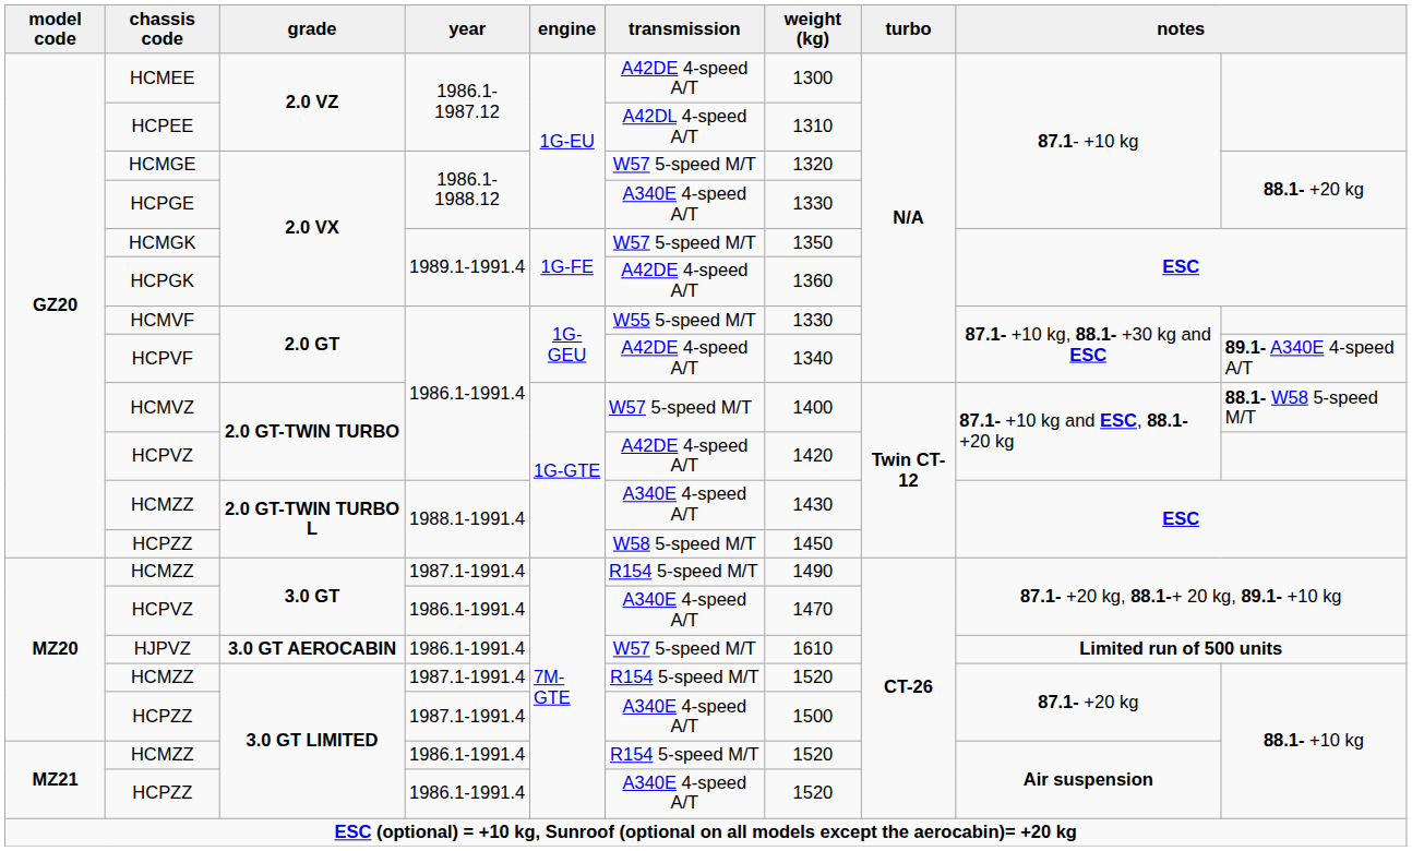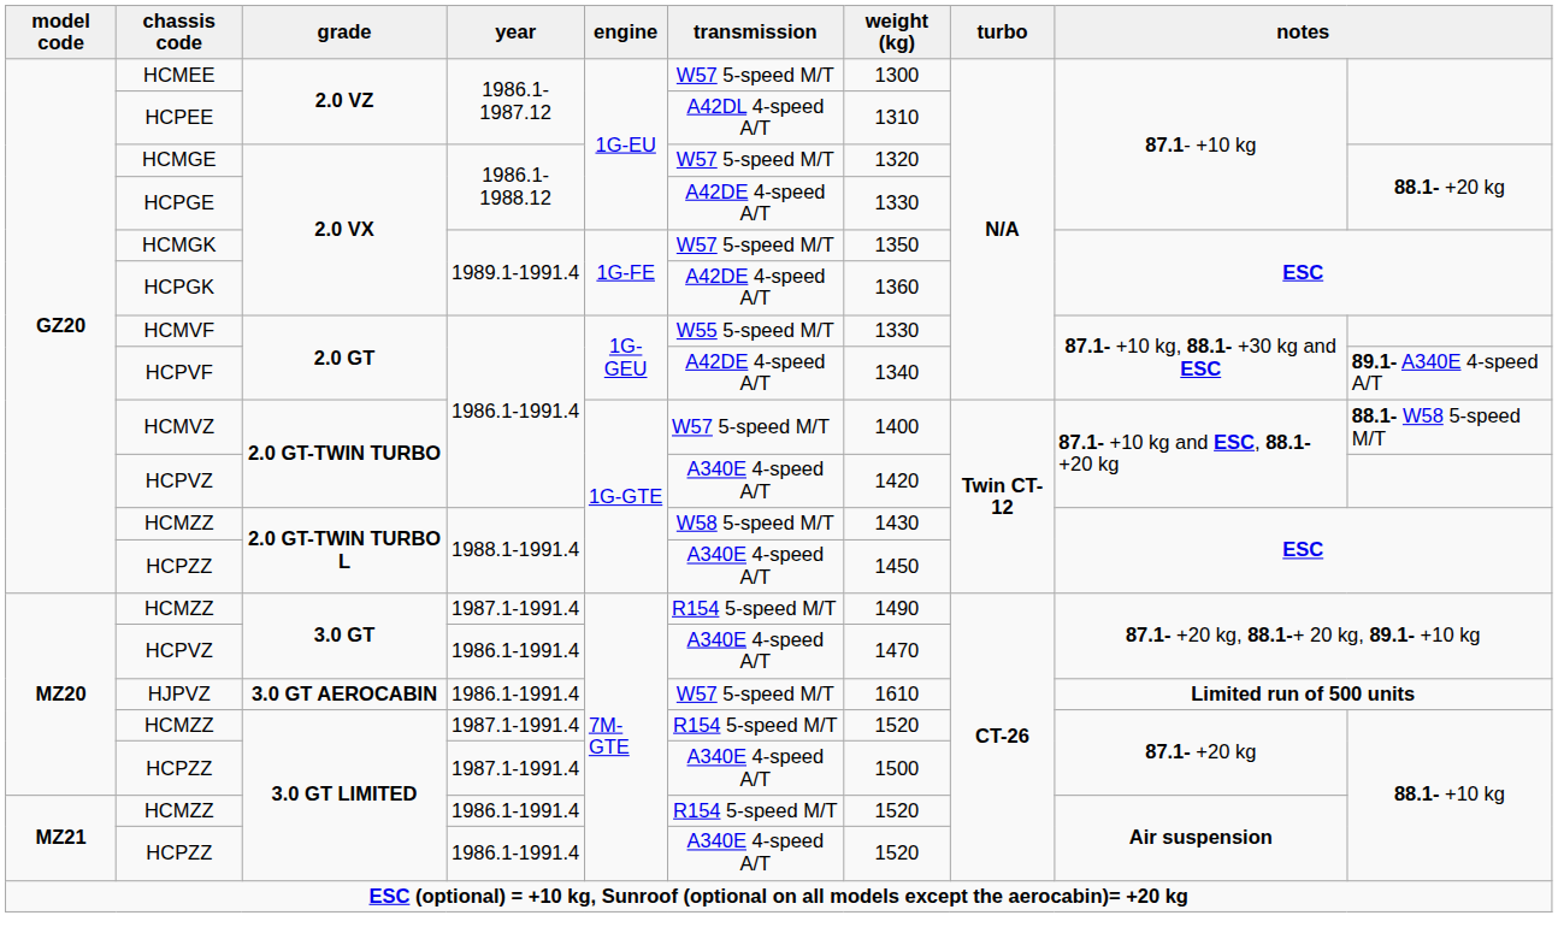 <table class="wikitable" style="text-align:left">
 <tr style="text-align:center; background:#f0f0f0;">
 <td><strong>model code</strong></td>
 <td><strong>chassis code</strong></td>
 <td><strong>grade</strong></td>
 <td><strong>year</strong></td>
 <td><strong>engine</strong></td>
 <td><strong>transmission</strong></td>
 <td><strong>weight (kg)</strong></td>
 <td><strong>turbo</strong></td>
 <td colspan="2"><strong>notes</strong></td>
 </tr>
 <tr>
 <td rowspan="12" style="text-align:center;"><strong>GZ20</strong></td>
 <td style="text-align:center;">HCMEE</td>
 <td rowspan="2" style="text-align:center;"><strong>2.0 VZ</strong></td>
 <td style="text-align:center;" rowspan="2">1986.1-1987.12</td>
 <td rowspan="4" style="text-align:center;"><a href='#'>1G-EU</a></td>
-<td style="text-align:center;"><a href='#'>A42DE</a> 4-speed A/T</td>
+<td style="text-align:center;"><a href='#'>W57</a> 5-speed M/T</td>
 <td style="text-align:center;">1300</td>
 <td style="text-align:center;" rowspan="8"><strong>N/A</strong></td>
 <td style="text-align:center;" rowspan="4"><strong>87.1</strong>- +10 kg</td>
 </tr>
 <tr>
 <td style="text-align:center;">HCPEE</td>
 <td style="text-align:center;"><a href='#'>A42DL</a> 4-speed A/T</td>
 <td style="text-align:center;">1310</td>
 </tr>
 <tr>
 <td style="text-align:center;">HCMGE</td>
 <td rowspan="4" style="text-align:center;"><strong>2.0 VX</strong></td>
 <td rowspan="2" style="text-align:center;">1986.1-1988.12</td>
 <td style="text-align:center;"><a href='#'>W57</a> 5-speed M/T</td>
 <td style="text-align:center;">1320</td>
 <td rowspan="2" style="text-align:center;"><strong>88.1-</strong> +20 kg</td>
 </tr>
 <tr>
 <td style="text-align:center;">HCPGE</td>
-<td style="text-align:center;"><a href='#'>A340E</a> 4-speed A/T</td>
+<td style="text-align:center;"><a href='#'>A42DE</a> 4-speed A/T</td>
 <td style="text-align:center;">1330</td>
 </tr>
 <tr>
 <td style="text-align:center;">HCMGK</td>
 <td rowspan="2" style="text-align:center;">1989.1-1991.4</td>
 <td rowspan="2" style="text-align:center;"><a href='#'>1G-FE</a></td>
 <td style="text-align:center;"><a href='#'>W57</a> 5-speed M/T</td>
 <td style="text-align:center;">1350</td>
 <td style="text-align:center;" colspan="2" rowspan="2"><strong><a href='#'>ESC</a></strong></td>
 </tr>
 <tr>
 <td style="text-align:center;">HCPGK</td>
 <td style="text-align:center;"><a href='#'>A42DE</a> 4-speed A/T</td>
 <td style="text-align:center;">1360</td>
 </tr>
 <tr>
 <td style="text-align:center;">HCMVF</td>
 <td rowspan="2" style="text-align:center;"><strong>2.0 GT</strong></td>
 <td rowspan="4" style="text-align:center;">1986.1-1991.4</td>
 <td rowspan="2" style="text-align:center;"><a href='#'>1G-GEU</a></td>
 <td style="text-align:center;"><a href='#'>W55</a> 5-speed M/T</td>
 <td style="text-align:center;">1330</td>
 <td style="text-align:center;" rowspan="2"><strong>87.1-</strong> +10 kg, <strong>88.1-</strong> +30 kg and <strong><a href='#'>ESC</a></strong></td>
 </tr>
 <tr>
 <td style="text-align:center;">HCPVF</td>
 <td style="text-align:center;"><a href='#'>A42DE</a> 4-speed A/T</td>
 <td style="text-align:center;">1340</td>
 <td><strong>89.1-</strong> <a href='#'>A340E</a> 4-speed A/T</td>
 </tr>
 <tr>
 <td style="text-align:center;">HCMVZ</td>
 <td rowspan="2" style="text-align:center;"><strong>2.0 GT-TWIN TURBO</strong></td>
 <td rowspan="4"><a href='#'>1G-GTE</a></td>
 <td><a href='#'>W57</a> 5-speed M/T</td>
 <td style="text-align:center;">1400</td>
 <td rowspan="4" style="text-align:center;"><strong>Twin CT-12</strong></td>
 <td rowspan="2"><strong>87.1-</strong> +10 kg and <strong><a href='#'>ESC</a></strong>, <strong>88.1-</strong> +20 kg</td>
 <td><strong>88.1-</strong> <a href='#'>W58</a> 5-speed M/T</td>
 </tr>
 <tr>
 <td style="text-align:center;">HCPVZ</td>
-<td style="text-align:center;"><a href='#'>A42DE</a> 4-speed A/T</td>
+<td style="text-align:center;"><a href='#'>A340E</a> 4-speed A/T</td>
 <td style="text-align:center;">1420</td>
 <td></td>
 </tr>
 <tr>
 <td style="text-align:center;">HCMZZ</td>
 <td rowspan="2" style="text-align:center;"><strong>2.0 GT-TWIN TURBO L</strong></td>
 <td rowspan="2" style="text-align:center;">1988.1-1991.4</td>
-<td style="text-align:center;"><a href='#'>A340E</a> 4-speed A/T</td>
+<td style="text-align:center;"><a href='#'>W58</a> 5-speed M/T</td>
 <td style="text-align:center;">1430</td>
 <td style="text-align:center;" colspan="2" rowspan="2"><strong><a href='#'>ESC</a></strong></td>
 </tr>
 <tr>
 <td style="text-align:center;">HCPZZ</td>
-<td style="text-align:center;"><a href='#'>W58</a> 5-speed M/T</td>
+<td style="text-align:center;"><a href='#'>A340E</a> 4-speed A/T</td>
 <td style="text-align:center;">1450</td>
 </tr>
 <tr>
 <td rowspan="5" style="text-align:center;"><strong>MZ20</strong></td>
 <td style="text-align:center;">HCMZZ</td>
 <td rowspan="2" style="text-align:center;"><strong>3.0 GT</strong></td>
 <td style="text-align:center;">1987.1-1991.4</td>
 <td rowspan="7"><a href='#'>7M-GTE</a></td>
 <td><a href='#'>R154</a> 5-speed M/T</td>
 <td style="text-align:center;">1490</td>
 <td rowspan="7" style="text-align:center;"><strong>CT-26</strong></td>
 <td rowspan="2" colspan="2" style="text-align:center;"><strong>87.1-</strong> +20 kg, <strong>88.1-</strong>+ 20 kg, <strong>89.1-</strong> +10 kg</td>
 </tr>
 <tr>
 <td style="text-align:center;">HCPVZ</td>
 <td style="text-align:center;">1986.1-1991.4</td>
 <td style="text-align:center;"><a href='#'>A340E</a> 4-speed A/T</td>
 <td style="text-align:center;">1470</td>
 </tr>
 <tr>
 <td style="text-align:center;">HJPVZ</td>
 <td style="text-align:center;"><strong>3.0 GT AEROCABIN</strong></td>
 <td style="text-align:center;">1986.1-1991.4</td>
 <td style="text-align:center;"><a href='#'>W57</a> 5-speed M/T</td>
 <td style="text-align:center;">1610</td>
 <td colspan="2" style="text-align:center;"><strong>Limited run of 500 units</strong></td>
 </tr>
 <tr>
 <td style="text-align:center;">HCMZZ</td>
 <td rowspan="4" style="text-align:center;"><strong>3.0 GT LIMITED</strong></td>
 <td style="text-align:center;">1987.1-1991.4</td>
 <td style="text-align:center;"><a href='#'>R154</a> 5-speed M/T</td>
 <td style="text-align:center;">1520</td>
 <td style="text-align:center;" rowspan="2"><strong>87.1-</strong> +20 kg</td>
 <td style="text-align:center;" rowspan="4"><strong>88.1-</strong> +10 kg</td>
 </tr>
 <tr>
 <td style="text-align:center;">HCPZZ</td>
 <td style="text-align:center;">1987.1-1991.4</td>
 <td style="text-align:center;"><a href='#'>A340E</a> 4-speed A/T</td>
 <td style="text-align:center;">1500</td>
 </tr>
 <tr>
 <td rowspan="2" style="text-align:center;"><strong>MZ21</strong></td>
 <td style="text-align:center;">HCMZZ</td>
 <td style="text-align:center;">1986.1-1991.4</td>
 <td style="text-align:center;"><a href='#'>R154</a> 5-speed M/T</td>
 <td style="text-align:center;">1520</td>
 <td rowspan="2" style="text-align:center;"><strong>Air suspension</strong></td>
 </tr>
 <tr>
 <td style="text-align:center;">HCPZZ</td>
 <td style="text-align:center;">1986.1-1991.4</td>
 <td style="text-align:center;"><a href='#'>A340E</a> 4-speed A/T</td>
 <td style="text-align:center;">1520</td>
 </tr>
 <tr>
 <td style="text-align:center;" colspan="10"><strong><a href='#'>ESC</a> (optional) = +10 kg, Sunroof (optional on all models except the aerocabin)= +20 kg</strong></td>
 </tr>
 </table>
